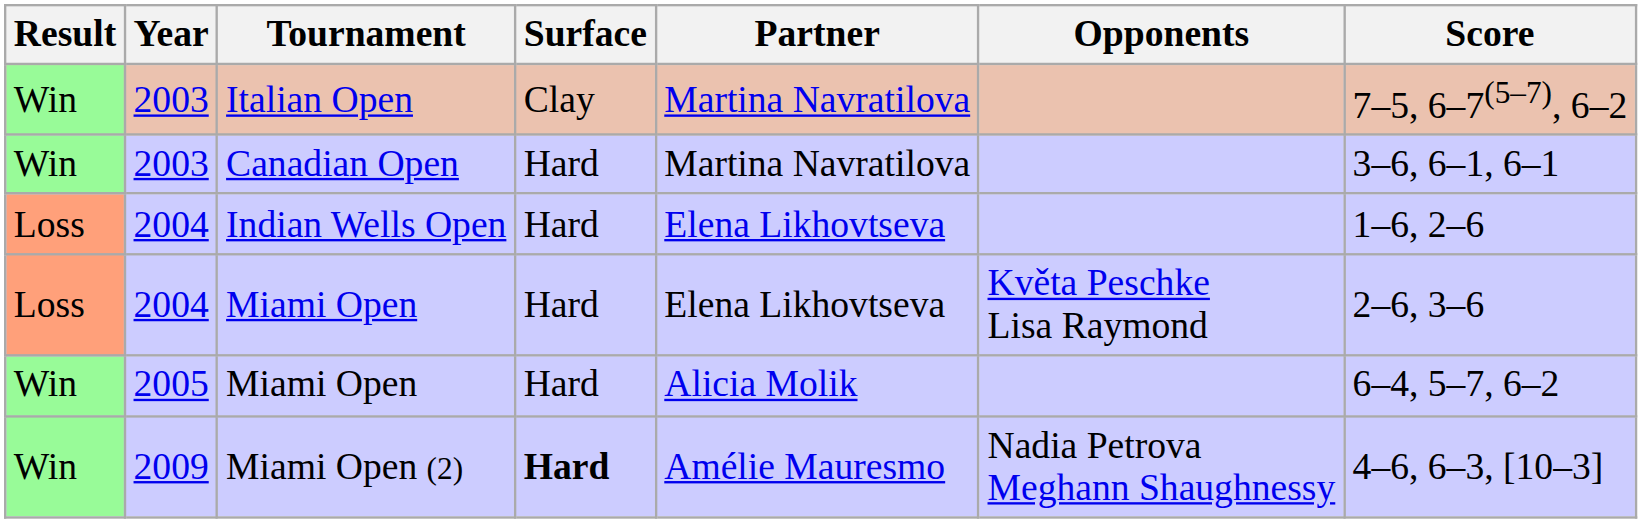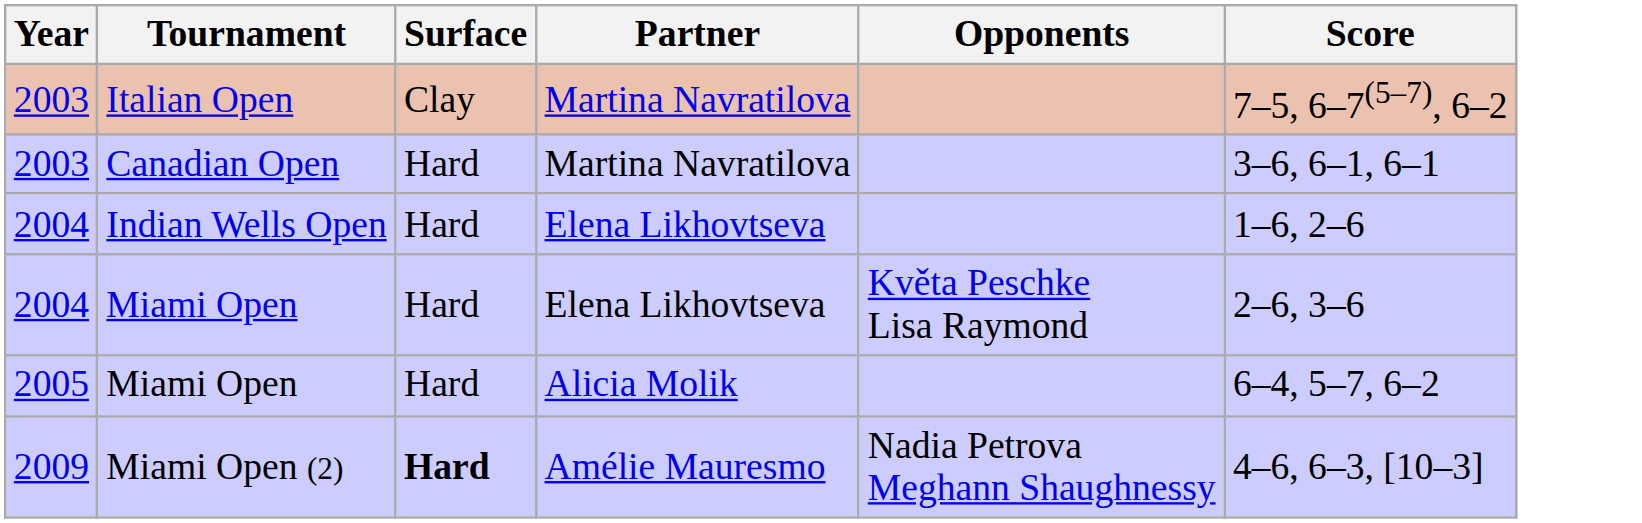 <table class="sortable wikitable">
 <tr>
-<th>Result</th>
 <th>Year</th>
 <th>Tournament</th>
 <th>Surface</th>
 <th>Partner</th>
 <th>Opponents</th>
 <th>Score</th>
 </tr>
 <tr bgcolor=#EBC2AF>
-<td bgcolor=98FB98>Win</td>
 <td><a href='#'>2003</a></td>
 <td><a href='#'>Italian Open</a></td>
 <td>Clay</td>
 <td> <a href='#'>Martina Navratilova</a></td>
 <td></td>
 <td>7–5, 6–7<sup>(5–7)</sup>, 6–2</td>
 </tr>
 <tr bgcolor=#CCCCFF>
-<td bgcolor=98FB98>Win</td>
 <td><a href='#'>2003</a></td>
 <td><a href='#'>Canadian Open</a></td>
 <td>Hard</td>
 <td> Martina Navratilova</td>
 <td></td>
 <td>3–6, 6–1, 6–1</td>
 </tr>
 <tr bgcolor=#CCCCFF>
-<td bgcolor=FFA07A>Loss</td>
 <td><a href='#'>2004</a></td>
 <td><a href='#'>Indian Wells Open</a></td>
 <td>Hard</td>
 <td> <a href='#'>Elena Likhovtseva</a></td>
 <td></td>
 <td>1–6, 2–6</td>
 </tr>
 <tr bgcolor=#CCCCFF>
-<td bgcolor=FFA07A>Loss</td>
 <td><a href='#'>2004</a></td>
 <td><a href='#'>Miami Open</a></td>
 <td>Hard</td>
 <td> Elena Likhovtseva</td>
 <td> <a href='#'>Květa Peschke</a><br> Lisa Raymond</td>
 <td>2–6, 3–6</td>
 </tr>
 <tr bgcolor=#CCCCFF>
-<td bgcolor=98FB98>Win</td>
 <td><a href='#'>2005</a></td>
 <td>Miami Open</td>
 <td>Hard</td>
 <td> <a href='#'>Alicia Molik</a></td>
 <td></td>
 <td>6–4, 5–7, 6–2</td>
 </tr>
 <tr bgcolor=#CCCCFF>
-<td bgcolor=98FB98>Win</td>
 <td><a href='#'>2009</a></td>
 <td>Miami Open <small>(2)</small></td>
 <td><strong>Hard</strong></td>
 <td> <a href='#'>Amélie Mauresmo</a></td>
 <td> Nadia Petrova<br> <a href='#'>Meghann Shaughnessy</a></td>
 <td>4–6, 6–3, [10–3]</td>
 </tr>
 </table>
